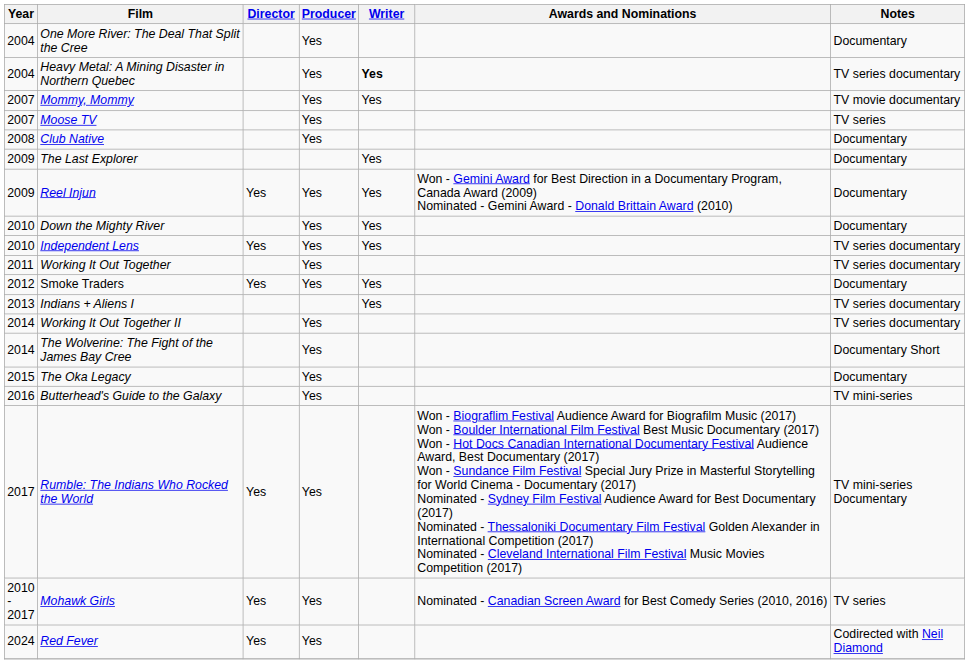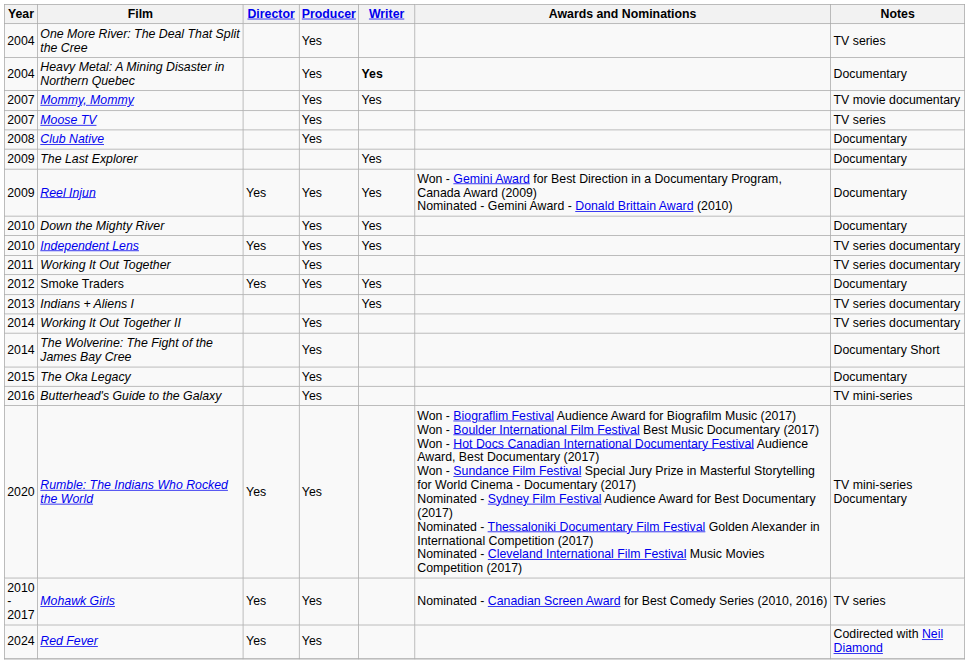 <table class="wikitable sortable">
 <tr>
 <th style="width:33px;">Year</th>
 <th>Film</th>
 <th style="width:65px;"><a href='#'>Director</a></th>
 <th width="65"><a href='#'>Producer</a></th>
 <th width="65"><a href='#'>Writer</a></th>
 <th>Awards and Nominations</th>
 <th>Notes</th>
 </tr>
 <tr>
 <td>2004</td>
 <td><em>One More River: The Deal That Split the Cree</em></td>
 <td></td>
 <td>Yes</td>
 <td></td>
 <td></td>
-<td>Documentary</td>
+<td>TV series</td>
 </tr>
 <tr>
 <td>2004</td>
 <td><em>Heavy Metal: A Mining Disaster in Northern Quebec</em></td>
 <td></td>
 <td>Yes</td>
 <td><strong>Yes</strong></td>
 <td></td>
-<td>TV series documentary</td>
+<td>Documentary</td>
 </tr>
 <tr>
 <td>2007</td>
 <td><em><a href='#'>Mommy, Mommy</a></em></td>
 <td></td>
 <td>Yes</td>
 <td>Yes</td>
 <td></td>
 <td>TV movie documentary</td>
 </tr>
 <tr>
 <td>2007</td>
 <td><em><a href='#'>Moose TV</a></em></td>
 <td></td>
 <td>Yes</td>
 <td></td>
 <td></td>
 <td>TV series</td>
 </tr>
 <tr>
 <td>2008</td>
 <td><em><a href='#'>Club Native</a></em></td>
 <td></td>
 <td>Yes</td>
 <td></td>
 <td></td>
 <td>Documentary</td>
 </tr>
 <tr>
 <td>2009</td>
 <td><em>The Last Explorer</em></td>
 <td></td>
 <td></td>
 <td>Yes</td>
 <td></td>
 <td>Documentary</td>
 </tr>
 <tr>
 <td>2009</td>
 <td><em><a href='#'>Reel Injun</a></em></td>
 <td>Yes</td>
 <td>Yes</td>
 <td>Yes</td>
 <td>Won - <a href='#'>Gemini Award</a> for Best Direction in a Documentary Program, Canada Award (2009)<br>Nominated - Gemini Award - <a href='#'>Donald Brittain Award</a> (2010)</td>
 <td>Documentary</td>
 </tr>
 <tr>
 <td>2010</td>
 <td><em>Down the Mighty River</em></td>
 <td></td>
 <td>Yes</td>
 <td>Yes</td>
 <td></td>
 <td>Documentary</td>
 </tr>
 <tr>
 <td>2010</td>
 <td><em><a href='#'>Independent Lens</a></em></td>
 <td>Yes</td>
 <td>Yes</td>
 <td>Yes</td>
 <td></td>
 <td>TV series documentary</td>
 </tr>
 <tr>
 <td>2011</td>
 <td><em>Working It Out Together</em></td>
 <td></td>
 <td>Yes</td>
 <td></td>
 <td></td>
 <td>TV series documentary</td>
 </tr>
 <tr>
 <td>2012</td>
 <td>Smoke Traders</td>
 <td>Yes</td>
 <td>Yes</td>
 <td>Yes</td>
 <td></td>
 <td>Documentary</td>
 </tr>
 <tr>
 <td>2013</td>
 <td><em>Indians + Aliens I</em></td>
 <td></td>
 <td></td>
 <td>Yes</td>
 <td></td>
 <td>TV series documentary</td>
 </tr>
 <tr>
 <td>2014</td>
 <td><em>Working It Out Together II</em></td>
 <td></td>
 <td>Yes</td>
 <td></td>
 <td></td>
 <td>TV series documentary</td>
 </tr>
 <tr>
 <td>2014</td>
 <td><em>The Wolverine: The Fight of the James Bay Cree</em></td>
 <td></td>
 <td>Yes</td>
 <td></td>
 <td></td>
 <td>Documentary Short</td>
 </tr>
 <tr>
 <td>2015</td>
 <td><em>The Oka Legacy</em></td>
 <td></td>
 <td>Yes</td>
 <td></td>
 <td></td>
 <td>Documentary</td>
 </tr>
 <tr>
 <td>2016</td>
 <td><em>Butterhead's Guide to the Galaxy</em></td>
 <td></td>
 <td>Yes</td>
 <td></td>
 <td></td>
 <td>TV mini-series</td>
 </tr>
 <tr>
-<td>2017</td>
+<td>2020</td>
 <td><em><a href='#'>Rumble: The Indians Who Rocked the World</a></em></td>
 <td>Yes</td>
 <td>Yes</td>
 <td></td>
 <td>Won - <a href='#'>Biograflim Festival</a> Audience Award for Biografilm Music (2017)<br>Won - <a href='#'>Boulder International Film Festival</a> Best Music Documentary (2017)<br>Won - <a href='#'>Hot Docs Canadian International Documentary Festival</a> Audience Award, Best Documentary (2017)<br>Won - <a href='#'>Sundance Film Festival</a> Special Jury Prize in Masterful Storytelling for World Cinema - Documentary (2017)<br>Nominated - <a href='#'>Sydney Film Festival</a> Audience Award for Best Documentary (2017)<br>Nominated - <a href='#'>Thessaloniki Documentary Film Festival</a> Golden Alexander in International Competition (2017)<br>Nominated - <a href='#'>Cleveland International Film Festival</a> Music Movies Competition (2017)</td>
 <td>TV mini-series Documentary</td>
 </tr>
 <tr>
 <td>2010 - 2017</td>
 <td><em><a href='#'>Mohawk Girls</a></em></td>
 <td>Yes</td>
 <td>Yes</td>
 <td></td>
 <td>Nominated - <a href='#'>Canadian Screen Award</a> for Best Comedy Series (2010, 2016)</td>
 <td>TV series</td>
 </tr>
 <tr>
 <td>2024</td>
 <td><em><a href='#'>Red Fever</a></em></td>
 <td>Yes</td>
 <td>Yes</td>
 <td></td>
 <td></td>
 <td>Codirected with <a href='#'>Neil Diamond</a></td>
 </tr>
 <tr>
 </tr>
 </table>
